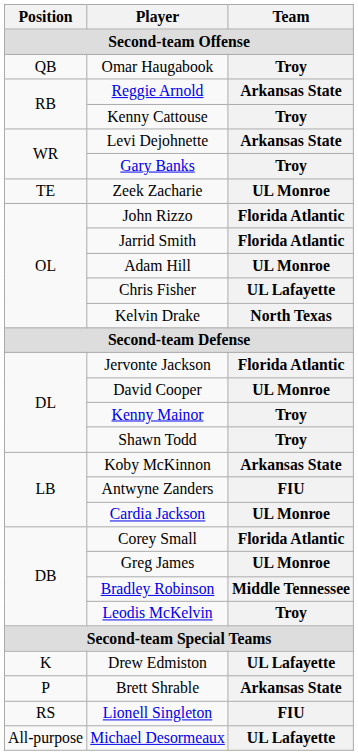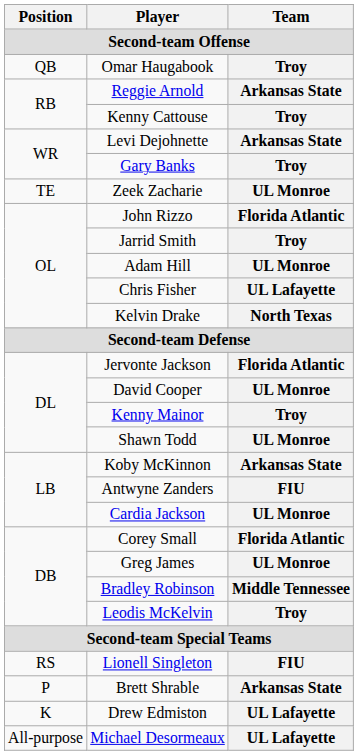 <table class="wikitable">
 <tr>
 <th>Position</th>
 <th>Player</th>
 <th>Team</th>
 </tr>
 <tr>
 <td colspan="3" style="text-align:center; background:#ddd;"><strong>Second-team Offense</strong></td>
 </tr>
 <tr style="text-align:center;">
 <td>QB</td>
 <td>Omar Haugabook</td>
 <th Style = >Troy</th>
 </tr>
 <tr style="text-align:center;">
 <td rowspan="2">RB</td>
 <td><a href='#'>Reggie Arnold</a></td>
 <th Style = >Arkansas State</th>
 </tr>
 <tr style="text-align:center;">
 <td>Kenny Cattouse</td>
 <th Style = >Troy</th>
 </tr>
 <tr style="text-align:center;">
 <td rowspan="2">WR</td>
 <td>Levi Dejohnette</td>
 <th Style = >Arkansas State</th>
 </tr>
 <tr style="text-align:center;">
 <td><a href='#'>Gary Banks</a></td>
 <th Style = >Troy</th>
 </tr>
 <tr style="text-align:center;">
 <td>TE</td>
 <td>Zeek Zacharie</td>
 <th Style = >UL Monroe</th>
 </tr>
 <tr style="text-align:center;">
 <td rowspan="5">OL</td>
 <td>John Rizzo</td>
 <th Style = >Florida Atlantic</th>
 </tr>
 <tr style="text-align:center;">
 <td>Jarrid Smith</td>
-<th Style = >Florida Atlantic</th>
+<th Style = >Troy</th>
 </tr>
 <tr style="text-align:center;">
 <td>Adam Hill</td>
 <th Style = >UL Monroe</th>
 </tr>
 <tr style="text-align:center;">
 <td>Chris Fisher</td>
 <th Style = >UL Lafayette</th>
 </tr>
 <tr style="text-align:center;">
 <td>Kelvin Drake</td>
 <th Style = >North Texas</th>
 </tr>
 <tr>
 <td colspan="3" style="text-align:center; background:#ddd;"><strong>Second-team Defense</strong></td>
 </tr>
 <tr style="text-align:center;">
 <td rowspan="4">DL</td>
 <td>Jervonte Jackson</td>
 <th Style = >Florida Atlantic</th>
 </tr>
 <tr style="text-align:center;">
 <td>David Cooper</td>
 <th Style = >UL Monroe</th>
 </tr>
 <tr style="text-align:center;">
 <td><a href='#'>Kenny Mainor</a></td>
 <th Style = >Troy</th>
 </tr>
 <tr style="text-align:center;">
 <td>Shawn Todd</td>
-<th Style = >Troy</th>
+<th Style = >UL Monroe</th>
 </tr>
 <tr style="text-align:center;">
 <td rowspan="3">LB</td>
 <td>Koby McKinnon</td>
 <th Style = >Arkansas State</th>
 </tr>
 <tr style="text-align:center;">
 <td>Antwyne Zanders</td>
 <th Style = >FIU</th>
 </tr>
 <tr style="text-align:center;">
 <td><a href='#'>Cardia Jackson</a></td>
 <th Style = >UL Monroe</th>
 </tr>
 <tr style="text-align:center;">
 <td rowspan="4">DB</td>
 <td>Corey Small</td>
 <th Style = >Florida Atlantic</th>
 </tr>
 <tr style="text-align:center;">
 <td>Greg James</td>
 <th Style = >UL Monroe</th>
 </tr>
 <tr style="text-align:center;">
 <td><a href='#'>Bradley Robinson</a></td>
 <th Style = >Middle Tennessee</th>
 </tr>
 <tr style="text-align:center;">
 <td><a href='#'>Leodis McKelvin</a></td>
 <th Style = >Troy</th>
 </tr>
 <tr>
 <td colspan="3" style="text-align:center; background:#ddd;"><strong>Second-team Special Teams</strong></td>
 </tr>
 <tr style="text-align:center;">
-<td>K</td>
-<td>Drew Edmiston</td>
-<th Style = >UL Lafayette</th>
+<td>RS</td>
+<td><a href='#'>Lionell Singleton</a></td>
+<th Style = >FIU</th>
 </tr>
 <tr style="text-align:center;">
 <td>P</td>
 <td>Brett Shrable</td>
 <th Style = >Arkansas State</th>
 </tr>
 <tr style="text-align:center;">
-<td>RS</td>
-<td><a href='#'>Lionell Singleton</a></td>
-<th Style = >FIU</th>
+<td>K</td>
+<td>Drew Edmiston</td>
+<th Style = >UL Lafayette</th>
 </tr>
 <tr style="text-align:center;">
 <td>All-purpose</td>
 <td><a href='#'>Michael Desormeaux</a></td>
 <th Style = >UL Lafayette</th>
 </tr>
 </table>
